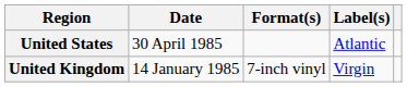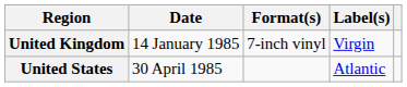 <table class="wikitable plainrowheaders">
 <tr>
 <th scope="col">Region</th>
 <th scope="col">Date</th>
 <th scope="col">Format(s)</th>
 <th scope="col">Label(s)</th>
 <th scope="col"></th>
 </tr>
 <tr>
+<th scope="row">United Kingdom</th>
+<td>14 January 1985</td>
+<td>7-inch vinyl</td>
+<td><a href='#'>Virgin</a></td>
+<td></td>
+</tr>
+<tr>
 <th scope="row">United States</th>
 <td>30 April 1985</td>
 <td></td>
 <td><a href='#'>Atlantic</a></td>
 <td></td>
 </tr>
-<tr>
-<th scope="row">United Kingdom</th>
-<td>14 January 1985</td>
-<td>7-inch vinyl</td>
-<td><a href='#'>Virgin</a></td>
-<td></td>
-</tr>
 </table>
